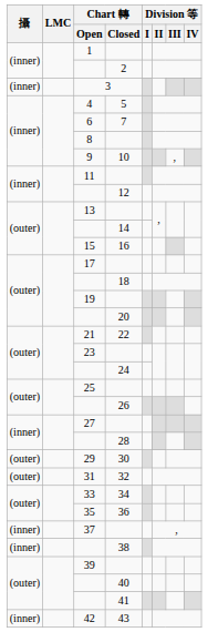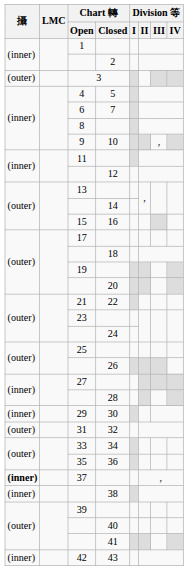 <table class="wikitable" style="margin: 1em auto 1em auto; text-align: center;">
 <tr>
 <th scope="col" rowspan="2"> 攝</th>
 <th scope="col" rowspan="2">LMC</th>
 <th scope="col" colspan="2">Chart 轉</th>
 <th scope="col" colspan="4">Division 等</th>
 </tr>
 <tr>
 <th scope="col">Open</th>
 <th scope="col">Closed</th>
 <th scope="col">I</th>
 <th scope="col">II</th>
 <th scope="col">III</th>
 <th scope="col">IV</th>
 </tr>
 <tr>
 <td rowspan="2" align="left">  (inner)</td>
 <td rowspan="2"></td>
 <td>1</td>
 <td></td>
 <td> </td>
 <td colspan="3"> </td>
 </tr>
 <tr>
 <td></td>
 <td>2</td>
 <td> </td>
 <td colspan="3"> </td>
 </tr>
 <tr>
-<td align="left">  (inner)</td>
+<td align="left">  (outer)</td>
 <td></td>
 <td colspan="2">3</td>
 <td style="background-color:#ddd"></td>
 <td> </td>
 <td style="background-color:#ddd"></td>
 <td style="background-color:#ddd"></td>
 </tr>
 <tr>
 <td rowspan="4" align="left">  (inner)</td>
 <td rowspan="4"></td>
 <td>4</td>
 <td>5</td>
 <td style="background-color:#ddd"></td>
 <td colspan="3"> </td>
 </tr>
 <tr>
 <td>6</td>
 <td>7</td>
 <td style="background-color:#ddd"></td>
 <td colspan="3"> </td>
 </tr>
 <tr>
 <td>8</td>
 <td></td>
 <td style="background-color:#ddd"></td>
 <td colspan="3"> </td>
 </tr>
 <tr>
 <td>9</td>
 <td>10</td>
 <td style="background-color:#ddd"></td>
 <td style="background-color:#ddd"></td>
 <td> ,  </td>
 <td style="background-color:#ddd"></td>
 </tr>
 <tr>
 <td rowspan="2" align="left">  (inner)</td>
 <td rowspan="2"></td>
 <td>11</td>
 <td></td>
 <td style="background-color:#ddd"></td>
 <td colspan="3"> </td>
 </tr>
 <tr>
 <td></td>
 <td>12</td>
 <td> </td>
 <td colspan="3"> </td>
 </tr>
 <tr>
 <td rowspan="3" align="left">  (outer)</td>
 <td rowspan="3"></td>
 <td>13</td>
 <td></td>
 <td> </td>
 <td rowspan="2"> ,  </td>
 <td rowspan="2"> </td>
 <td rowspan="2"> </td>
 </tr>
 <tr>
 <td></td>
 <td>14</td>
 <td> </td>
 </tr>
 <tr>
 <td>15</td>
 <td>16</td>
 <td> </td>
 <td> </td>
 <td style="background-color:#ddd"></td>
 <td> </td>
 </tr>
 <tr>
 <td rowspan="4" align="left">  (outer)</td>
 <td rowspan="4"></td>
 <td>17</td>
 <td></td>
 <td> </td>
 <td> </td>
 <td> </td>
 <td> </td>
 </tr>
 <tr>
 <td></td>
 <td>18</td>
 <td> </td>
 <td colspan="3"> </td>
 </tr>
 <tr>
 <td>19</td>
 <td></td>
 <td style="background-color:#ddd"></td>
 <td style="background-color:#ddd"></td>
 <td> </td>
 <td style="background-color:#ddd"></td>
 </tr>
 <tr>
 <td></td>
 <td>20</td>
 <td style="background-color:#ddd"></td>
 <td style="background-color:#ddd"></td>
 <td> </td>
 <td style="background-color:#ddd"></td>
 </tr>
 <tr>
 <td rowspan="3" align="left">  (outer)</td>
 <td rowspan="3"></td>
 <td>21</td>
 <td>22</td>
 <td style="background-color:#ddd"></td>
 <td> </td>
 <td> </td>
 <td> </td>
 </tr>
 <tr>
 <td>23</td>
 <td></td>
 <td> </td>
 <td rowspan="2"> </td>
 <td rowspan="2"> </td>
 <td rowspan="2"> </td>
 </tr>
 <tr>
 <td></td>
 <td>24</td>
 <td> </td>
 </tr>
 <tr>
 <td rowspan="2" align="left">  (outer)</td>
 <td rowspan="2"></td>
 <td>25</td>
 <td></td>
 <td> </td>
 <td> </td>
 <td> </td>
 <td> </td>
 </tr>
 <tr>
 <td></td>
 <td>26</td>
 <td style="background-color:#ddd"></td>
 <td style="background-color:#ddd"></td>
 <td style="background-color:#ddd"></td>
 <td> </td>
 </tr>
 <tr>
 <td rowspan="2" align="left">  (inner)</td>
 <td rowspan="2"></td>
 <td>27</td>
 <td></td>
 <td> </td>
 <td style="background-color:#ddd"></td>
 <td style="background-color:#ddd"></td>
 <td style="background-color:#ddd"></td>
 </tr>
 <tr>
 <td></td>
 <td>28</td>
 <td> </td>
 <td style="background-color:#ddd"></td>
 <td> </td>
 <td style="background-color:#ddd"></td>
 </tr>
 <tr>
-<td align="left">  (outer)</td>
+<td align="left">  (inner)</td>
 <td></td>
 <td>29</td>
 <td>30</td>
 <td style="background-color:#ddd"></td>
 <td> </td>
 <td colspan="2"> </td>
 </tr>
 <tr>
 <td align="left">  (outer)</td>
 <td></td>
 <td>31</td>
 <td>32</td>
 <td> </td>
 <td colspan="3"> </td>
 </tr>
 <tr>
 <td rowspan="2" align="left">  (outer)</td>
 <td rowspan="2"></td>
 <td>33</td>
 <td>34</td>
 <td style="background-color:#ddd"></td>
 <td> </td>
 <td> </td>
 <td> </td>
 </tr>
 <tr>
 <td>35</td>
 <td>36</td>
 <td style="background-color:#ddd"></td>
 <td> </td>
 <td> </td>
 <td> </td>
 </tr>
 <tr>
-<td align="left">  (inner)</td>
+<td align="left"><strong>  (inner)</strong></td>
 <td></td>
 <td>37</td>
 <td></td>
 <td> </td>
 <td colspan="3"> ,  </td>
 </tr>
 <tr>
 <td align="left">  (inner)</td>
 <td></td>
 <td></td>
 <td>38</td>
 <td style="background-color:#ddd"></td>
 <td colspan="3"> </td>
 </tr>
 <tr>
 <td rowspan="3" align="left">  (outer)</td>
 <td rowspan="3"></td>
 <td>39</td>
 <td></td>
 <td> </td>
 <td> </td>
 <td> </td>
 <td> </td>
 </tr>
 <tr>
 <td></td>
 <td>40</td>
 <td> </td>
 <td> </td>
 <td> </td>
 <td> </td>
 </tr>
 <tr>
 <td></td>
 <td>41</td>
 <td style="background-color:#ddd"></td>
 <td style="background-color:#ddd"></td>
 <td> </td>
 <td style="background-color:#ddd"></td>
 </tr>
 <tr>
 <td align="left">  (inner)</td>
 <td></td>
 <td>42</td>
 <td>43</td>
 <td> </td>
 <td colspan="3"> </td>
 </tr>
 </table>
